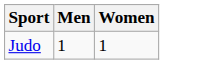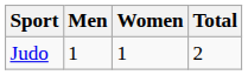 <table class="wikitable sortable">
 <tr>
 <th>Sport</th>
 <th>Men</th>
 <th>Women</th>
+<th>Total</th>
 </tr>
 <tr>
 <td><a href='#'>Judo</a></td>
 <td>1</td>
 <td>1</td>
+<td>2</td>
 </tr>
 </table>
